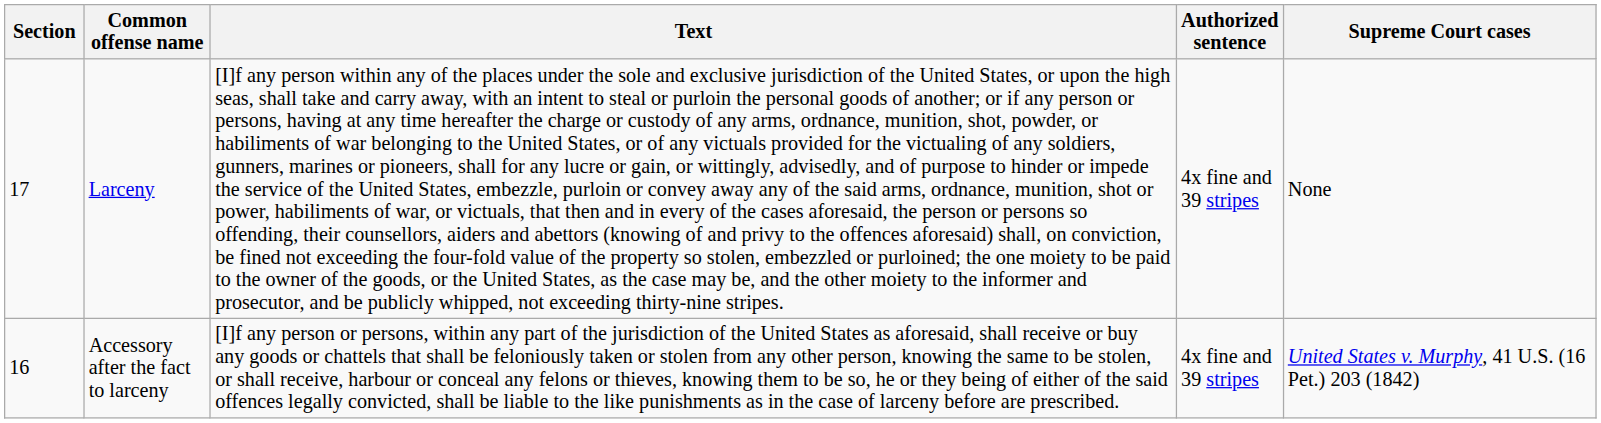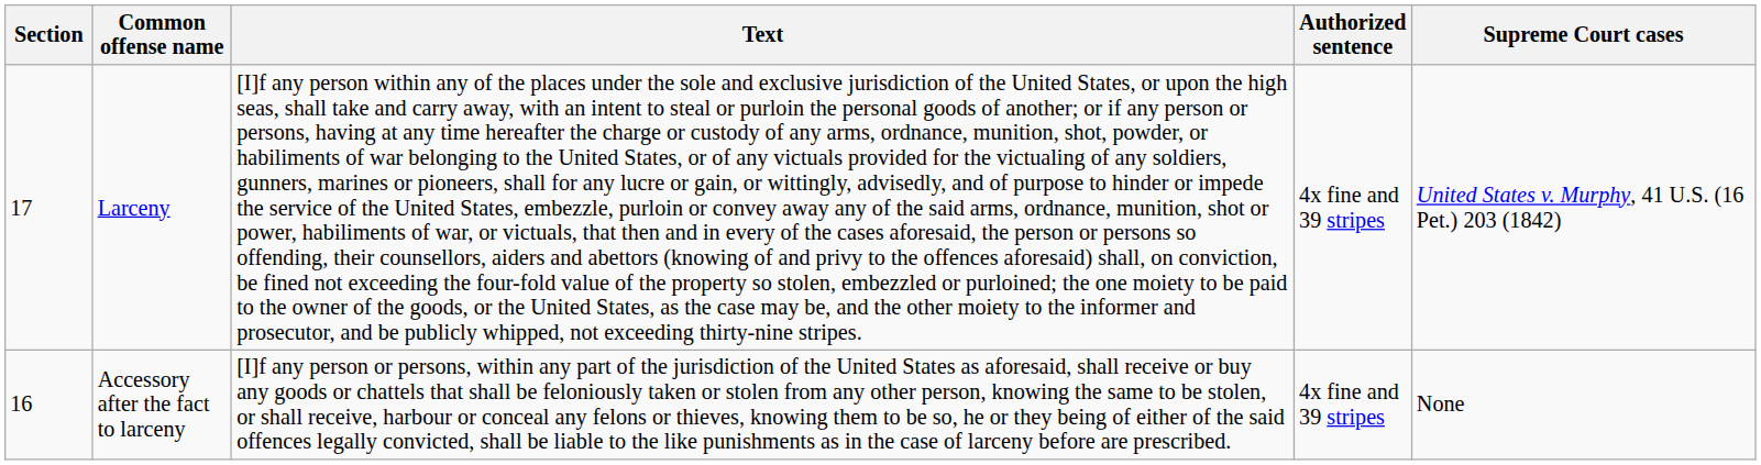 <table class="wikitable" style="width:100%">
 <tr>
 <th scope=col width="5%">Section</th>
 <th scope=col width="8%">Common offense name</th>
 <th scope=col width="62%">Text</th>
 <th scope=col widht="5%">Authorized sentence</th>
 <th scope=col width="20%">Supreme Court cases</th>
 </tr>
 <tr>
 <td>17</td>
 <td><a href='#'>Larceny</a></td>
 <td>[I]f any person within any of the places under the sole and exclusive jurisdiction of the United States, or upon the high seas, shall take and carry away, with an intent to steal or purloin the personal goods of another; or if any person or persons, having at any time hereafter the charge or custody of any arms, ordnance, munition, shot, powder, or habiliments of war belonging to the United States, or of any victuals provided for the victualing of any soldiers, gunners, marines or pioneers, shall for any lucre or gain, or wittingly, advisedly, and of purpose to hinder or impede the service of the United States, embezzle, purloin or convey away any of the said arms, ordnance, munition, shot or power, habiliments of war, or victuals, that then and in every of the cases aforesaid, the person or persons so offending, their counsellors, aiders and abettors (knowing of and privy to the offences aforesaid) shall, on conviction, be fined not exceeding the four-fold value of the property so stolen, embezzled or purloined; the one moiety to be paid to the owner of the goods, or the United States, as the case may be, and the other moiety to the informer and prosecutor, and be publicly whipped, not exceeding thirty-nine stripes.</td>
 <td>4x fine and 39 <a href='#'>stripes</a></td>
-<td>None</td>
+<td><em><a href='#'>United States v. Murphy</a></em>, 41 U.S. (16 Pet.) 203 (1842)</td>
 </tr>
 <tr>
 <td>16</td>
 <td>Accessory after the fact to larceny</td>
 <td>[I]f any person or persons, within any part of the jurisdiction of the United States as aforesaid, shall receive or buy any goods or chattels that shall be feloniously taken or stolen from any other person, knowing the same to be stolen, or shall receive, harbour or conceal any felons or thieves, knowing them to be so, he or they being of either of the said offences legally convicted, shall be liable to the like punishments as in the case of larceny before are prescribed.</td>
 <td>4x fine and 39 <a href='#'>stripes</a></td>
-<td><em><a href='#'>United States v. Murphy</a></em>, 41 U.S. (16 Pet.) 203 (1842)</td>
+<td>None</td>
 </tr>
 </table>
